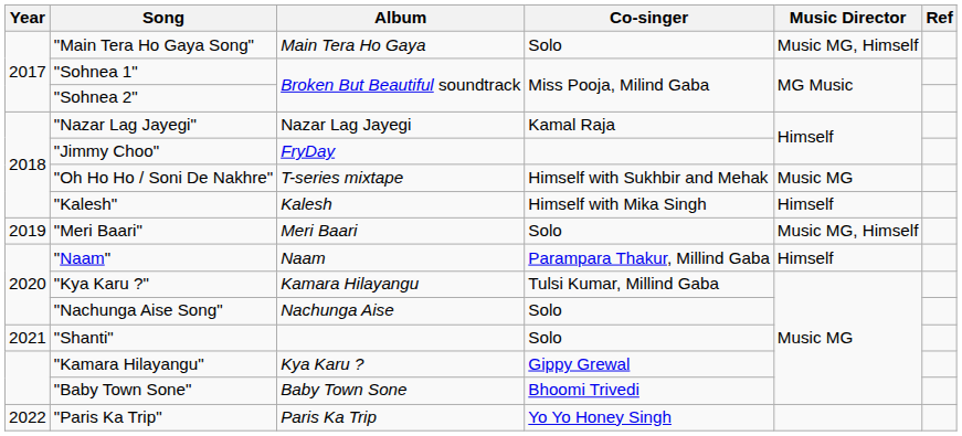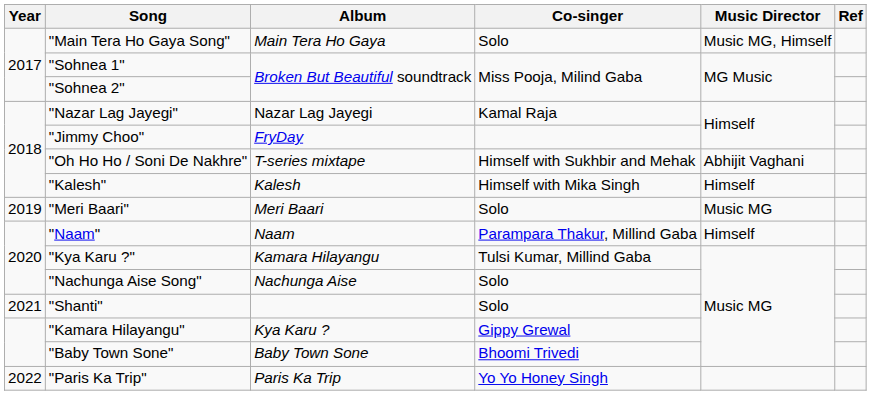 <table class="wikitable">
 <tr>
 <th>Year</th>
 <th>Song</th>
 <th>Album</th>
 <th>Co-singer</th>
 <th>Music Director</th>
 <th>Ref</th>
 </tr>
 <tr>
 <td rowspan="3">2017</td>
 <td>"Main Tera Ho Gaya Song"</td>
 <td><em>Main Tera Ho Gaya</em></td>
 <td>Solo</td>
 <td>Music MG, Himself</td>
 <td></td>
 </tr>
 <tr>
 <td>"Sohnea 1"</td>
 <td rowspan="2"><em><a href='#'>Broken But Beautiful</a></em> soundtrack</td>
 <td rowspan="2">Miss Pooja, Milind Gaba</td>
 <td rowspan="2">MG Music</td>
 <td></td>
 </tr>
 <tr>
 <td>"Sohnea 2"</td>
 <td></td>
 </tr>
 <tr>
 <td rowspan="4">2018</td>
 <td>"Nazar Lag Jayegi"</td>
 <td>Nazar Lag Jayegi</td>
 <td>Kamal Raja</td>
 <td rowspan="2">Himself</td>
 <td></td>
 </tr>
 <tr>
 <td>"Jimmy Choo"</td>
 <td><em><a href='#'>FryDay</a></em></td>
 <td></td>
 <td></td>
 </tr>
 <tr>
 <td>"Oh Ho Ho / Soni De Nakhre"</td>
 <td><em>T-series mixtape</em></td>
 <td>Himself with Sukhbir and Mehak</td>
-<td>Music MG</td>
+<td>Abhijit Vaghani</td>
 <td></td>
 </tr>
 <tr>
 <td>"Kalesh"</td>
 <td><em>Kalesh</em></td>
 <td>Himself with Mika Singh</td>
 <td>Himself</td>
 <td></td>
 </tr>
 <tr>
 <td>2019</td>
 <td>"Meri Baari"</td>
 <td><em>Meri Baari</em></td>
 <td>Solo</td>
-<td>Music MG, Himself</td>
+<td>Music MG</td>
 <td></td>
 </tr>
 <tr>
 <td rowspan="3">2020</td>
 <td>"<a href='#'>Naam</a>"</td>
 <td><em>Naam</em></td>
 <td><a href='#'>Parampara Thakur</a>, Millind Gaba</td>
 <td>Himself</td>
 <td></td>
 </tr>
 <tr>
 <td>"Kya Karu ?"</td>
 <td><em>Kamara Hilayangu</em></td>
 <td>Tulsi Kumar, Millind Gaba</td>
 <td rowspan="5">Music MG</td>
 <td></td>
 </tr>
 <tr>
 <td>"Nachunga Aise Song"</td>
 <td><em>Nachunga Aise</em></td>
 <td>Solo</td>
 <td></td>
 </tr>
 <tr>
 <td>2021</td>
 <td>"Shanti"</td>
 <td></td>
 <td>Solo</td>
 <td></td>
 </tr>
 <tr>
 <td rowspan="2"></td>
 <td>"Kamara Hilayangu"</td>
 <td><em>Kya Karu ?</em></td>
 <td><a href='#'>Gippy Grewal</a></td>
 <td></td>
 </tr>
 <tr>
 <td>"Baby Town Sone"</td>
 <td><em>Baby Town Sone</em></td>
 <td><a href='#'>Bhoomi Trivedi</a></td>
 <td></td>
 </tr>
 <tr>
 <td>2022</td>
 <td>"Paris Ka Trip"</td>
 <td><em>Paris Ka Trip</em></td>
 <td><a href='#'>Yo Yo Honey Singh</a></td>
 <td></td>
 <td></td>
 </tr>
 </table>
